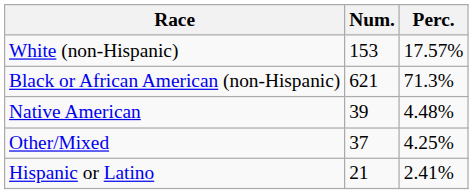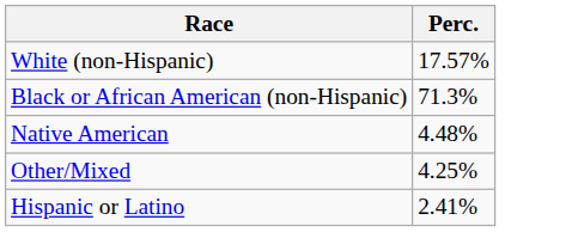 <table class="wikitable">
 <tr>
 <th>Race</th>
-<th>Num.</th>
 <th>Perc.</th>
 </tr>
 <tr>
 <td><a href='#'>White</a> (non-Hispanic)</td>
-<td>153</td>
 <td>17.57%</td>
 </tr>
 <tr>
 <td><a href='#'>Black or African American</a> (non-Hispanic)</td>
-<td>621</td>
 <td>71.3%</td>
 </tr>
 <tr>
 <td><a href='#'>Native American</a></td>
-<td>39</td>
 <td>4.48%</td>
 </tr>
 <tr>
 <td><a href='#'>Other/Mixed</a></td>
-<td>37</td>
 <td>4.25%</td>
 </tr>
 <tr>
 <td><a href='#'>Hispanic</a> or <a href='#'>Latino</a></td>
-<td>21</td>
 <td>2.41%</td>
 </tr>
 </table>
